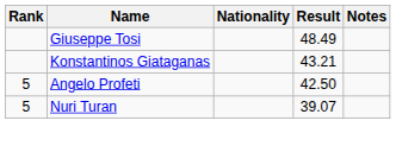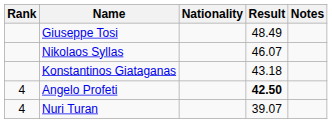 <table class="wikitable sortable" style="text-align:center">
 <tr>
 <th>Rank</th>
 <th>Name</th>
 <th>Nationality</th>
 <th>Result</th>
 <th>Notes</th>
 </tr>
 <tr>
 <td></td>
 <td align=left><a href='#'>Giuseppe Tosi</a></td>
 <td align=left></td>
 <td>48.49</td>
 <td></td>
 </tr>
 <tr>
 <td></td>
-<td align=left><a href='#'>Konstantinos Giataganas</a></td>
+<td align=left><a href='#'>Nikolaos Syllas</a></td>
 <td align=left></td>
-<td>43.21</td>
+<td>46.07</td>
 <td></td>
 </tr>
 <tr>
-<td>5</td>
-<td align=left><a href='#'>Angelo Profeti</a></td>
+<td></td>
+<td align=left><a href='#'>Konstantinos Giataganas</a></td>
 <td align=left></td>
-<td>42.50</td>
+<td>43.18</td>
 <td></td>
 </tr>
 <tr>
-<td>5</td>
+<td>4</td>
+<td align=left><a href='#'>Angelo Profeti</a></td>
+<td align=left></td>
+<td><strong>42.50</strong></td>
+<td></td>
+</tr>
+<tr>
+<td>4</td>
 <td align=left><a href='#'>Nuri Turan</a></td>
 <td align=left></td>
 <td>39.07</td>
 <td></td>
 </tr>
 </table>
